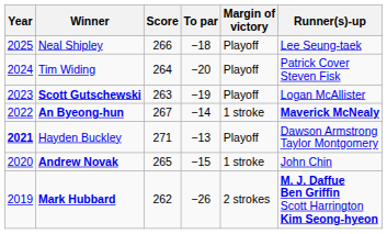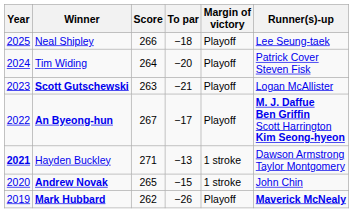 <table class=wikitable style=font-size:95%>
 <tr>
 <th>Year</th>
 <th>Winner</th>
 <th>Score</th>
 <th>To par</th>
 <th>Margin of<br>victory</th>
 <th>Runner(s)-up</th>
 </tr>
 <tr>
 <td><a href='#'>2025</a></td>
 <td> <a href='#'>Neal Shipley</a></td>
 <td align=center>266</td>
 <td align=center>−18</td>
 <td>Playoff</td>
 <td> <a href='#'>Lee Seung-taek</a></td>
 </tr>
 <tr>
 <td><a href='#'>2024</a></td>
 <td> <a href='#'>Tim Widing</a></td>
 <td align=center>264</td>
 <td align=center>−20</td>
 <td>Playoff</td>
 <td> <a href='#'>Patrick Cover</a><br> <a href='#'>Steven Fisk</a></td>
 </tr>
 <tr>
 <td><a href='#'>2023</a></td>
 <td> <strong><a href='#'>Scott Gutschewski</a></strong></td>
 <td align=center>263</td>
-<td align=center>−19</td>
+<td align=center>−21</td>
 <td>Playoff</td>
 <td> <a href='#'>Logan McAllister</a></td>
 </tr>
 <tr>
 <td><a href='#'>2022</a></td>
 <td> <strong><a href='#'>An Byeong-hun</a></strong></td>
 <td align=center>267</td>
-<td align=center>−14</td>
-<td>1 stroke</td>
-<td> <strong><a href='#'>Maverick McNealy</a></strong></td>
+<td align=center>−17</td>
+<td>Playoff</td>
+<td> <strong><a href='#'>M. J. Daffue</a></strong><br> <strong><a href='#'>Ben Griffin</a></strong><br> <a href='#'>Scott Harrington</a><br> <strong><a href='#'>Kim Seong-hyeon</a></strong></td>
 </tr>
 <tr>
 <td><strong><a href='#'>2021</a></strong></td>
 <td> <a href='#'>Hayden Buckley</a></td>
 <td align=center>271</td>
 <td align=center>−13</td>
-<td>Playoff</td>
+<td>1 stroke</td>
 <td> <a href='#'>Dawson Armstrong</a><br> <a href='#'>Taylor Montgomery</a></td>
 </tr>
 <tr>
 <td><a href='#'>2020</a></td>
 <td> <strong><a href='#'>Andrew Novak</a></strong></td>
 <td align=center>265</td>
 <td align=center>−15</td>
 <td>1 stroke</td>
 <td> <a href='#'>John Chin</a></td>
 </tr>
 <tr>
 <td><a href='#'>2019</a></td>
 <td> <strong><a href='#'>Mark Hubbard</a></strong></td>
 <td align=center>262</td>
 <td align=center>−26</td>
-<td>2 strokes</td>
-<td> <strong><a href='#'>M. J. Daffue</a></strong><br> <strong><a href='#'>Ben Griffin</a></strong><br> <a href='#'>Scott Harrington</a><br> <strong><a href='#'>Kim Seong-hyeon</a></strong></td>
+<td>Playoff</td>
+<td> <strong><a href='#'>Maverick McNealy</a></strong></td>
 </tr>
 </table>
